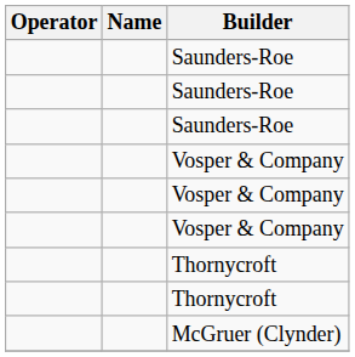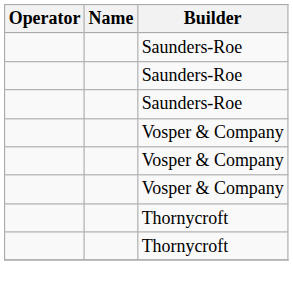 <table class="wikitable">
 <tr>
 <th>Operator</th>
 <th>Name</th>
 <th>Builder</th>
 </tr>
 <tr>
 <td></td>
 <td></td>
 <td>Saunders-Roe</td>
 </tr>
 <tr>
 <td></td>
 <td></td>
 <td>Saunders-Roe</td>
 </tr>
 <tr>
 <td></td>
 <td></td>
 <td>Saunders-Roe</td>
 </tr>
 <tr>
 <td></td>
 <td></td>
 <td>Vosper & Company</td>
 </tr>
 <tr>
 <td></td>
 <td></td>
 <td>Vosper & Company</td>
 </tr>
 <tr>
 <td></td>
 <td></td>
 <td>Vosper & Company</td>
 </tr>
 <tr>
 <td></td>
 <td></td>
 <td>Thornycroft</td>
 </tr>
 <tr>
 <td></td>
 <td></td>
 <td>Thornycroft</td>
 </tr>
 <tr>
-<td></td>
-<td></td>
-<td>McGruer (Clynder)</td>
-</tr>
-<tr>
 </tr>
 </table>
